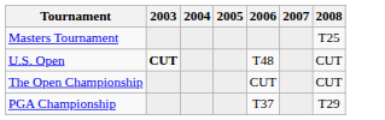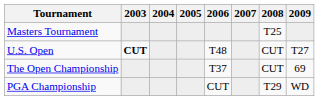 <table class="wikitable" style="font-size:95%;text-align:center;">
 <tr>
 <th>Tournament</th>
 <th>2003</th>
 <th>2004</th>
 <th>2005</th>
 <th>2006</th>
 <th>2007</th>
 <th>2008</th>
+<th>2009</th>
 </tr>
 <tr>
 <td align=left><a href='#'>Masters Tournament</a></td>
 <td style="background:#eeeeee;"></td>
 <td style="background:#eeeeee;"></td>
 <td style="background:#eeeeee;"></td>
 <td style="background:#eeeeee;"></td>
 <td style="background:#eeeeee;"></td>
 <td>T25</td>
+<td style="background:#eeeeee;"></td>
 </tr>
 <tr>
 <td align=left><a href='#'>U.S. Open</a></td>
 <td><strong>CUT</strong></td>
 <td style="background:#eeeeee;"></td>
 <td style="background:#eeeeee;"></td>
 <td>T48</td>
 <td style="background:#eeeeee;"></td>
 <td>CUT</td>
+<td>T27</td>
 </tr>
 <tr>
 <td align=left><a href='#'>The Open Championship</a></td>
 <td style="background:#eeeeee;"></td>
 <td style="background:#eeeeee;"></td>
 <td style="background:#eeeeee;"></td>
-<td>CUT</td>
+<td>T37</td>
 <td style="background:#eeeeee;"></td>
 <td>CUT</td>
+<td>69</td>
 </tr>
 <tr>
 <td align=left><a href='#'>PGA Championship</a></td>
 <td style="background:#eeeeee;"></td>
 <td style="background:#eeeeee;"></td>
 <td style="background:#eeeeee;"></td>
-<td>T37</td>
+<td>CUT</td>
 <td style="background:#eeeeee;"></td>
 <td>T29</td>
+<td>WD</td>
 </tr>
 </table>
